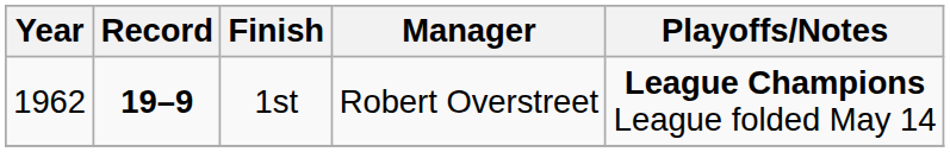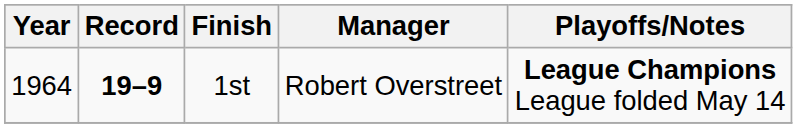 <table class="wikitable" style="text-align:center">
 <tr>
 <th>Year</th>
 <th>Record</th>
 <th>Finish</th>
 <th>Manager</th>
 <th>Playoffs/Notes</th>
 </tr>
 <tr align=center>
-<td>1962</td>
+<td>1964</td>
 <td><strong>19–9</strong></td>
 <td>1st</td>
 <td>Robert Overstreet</td>
 <td><strong>League Champions</strong><br>League folded May 14</td>
 </tr>
 <tr align=center>
 </tr>
 </table>
